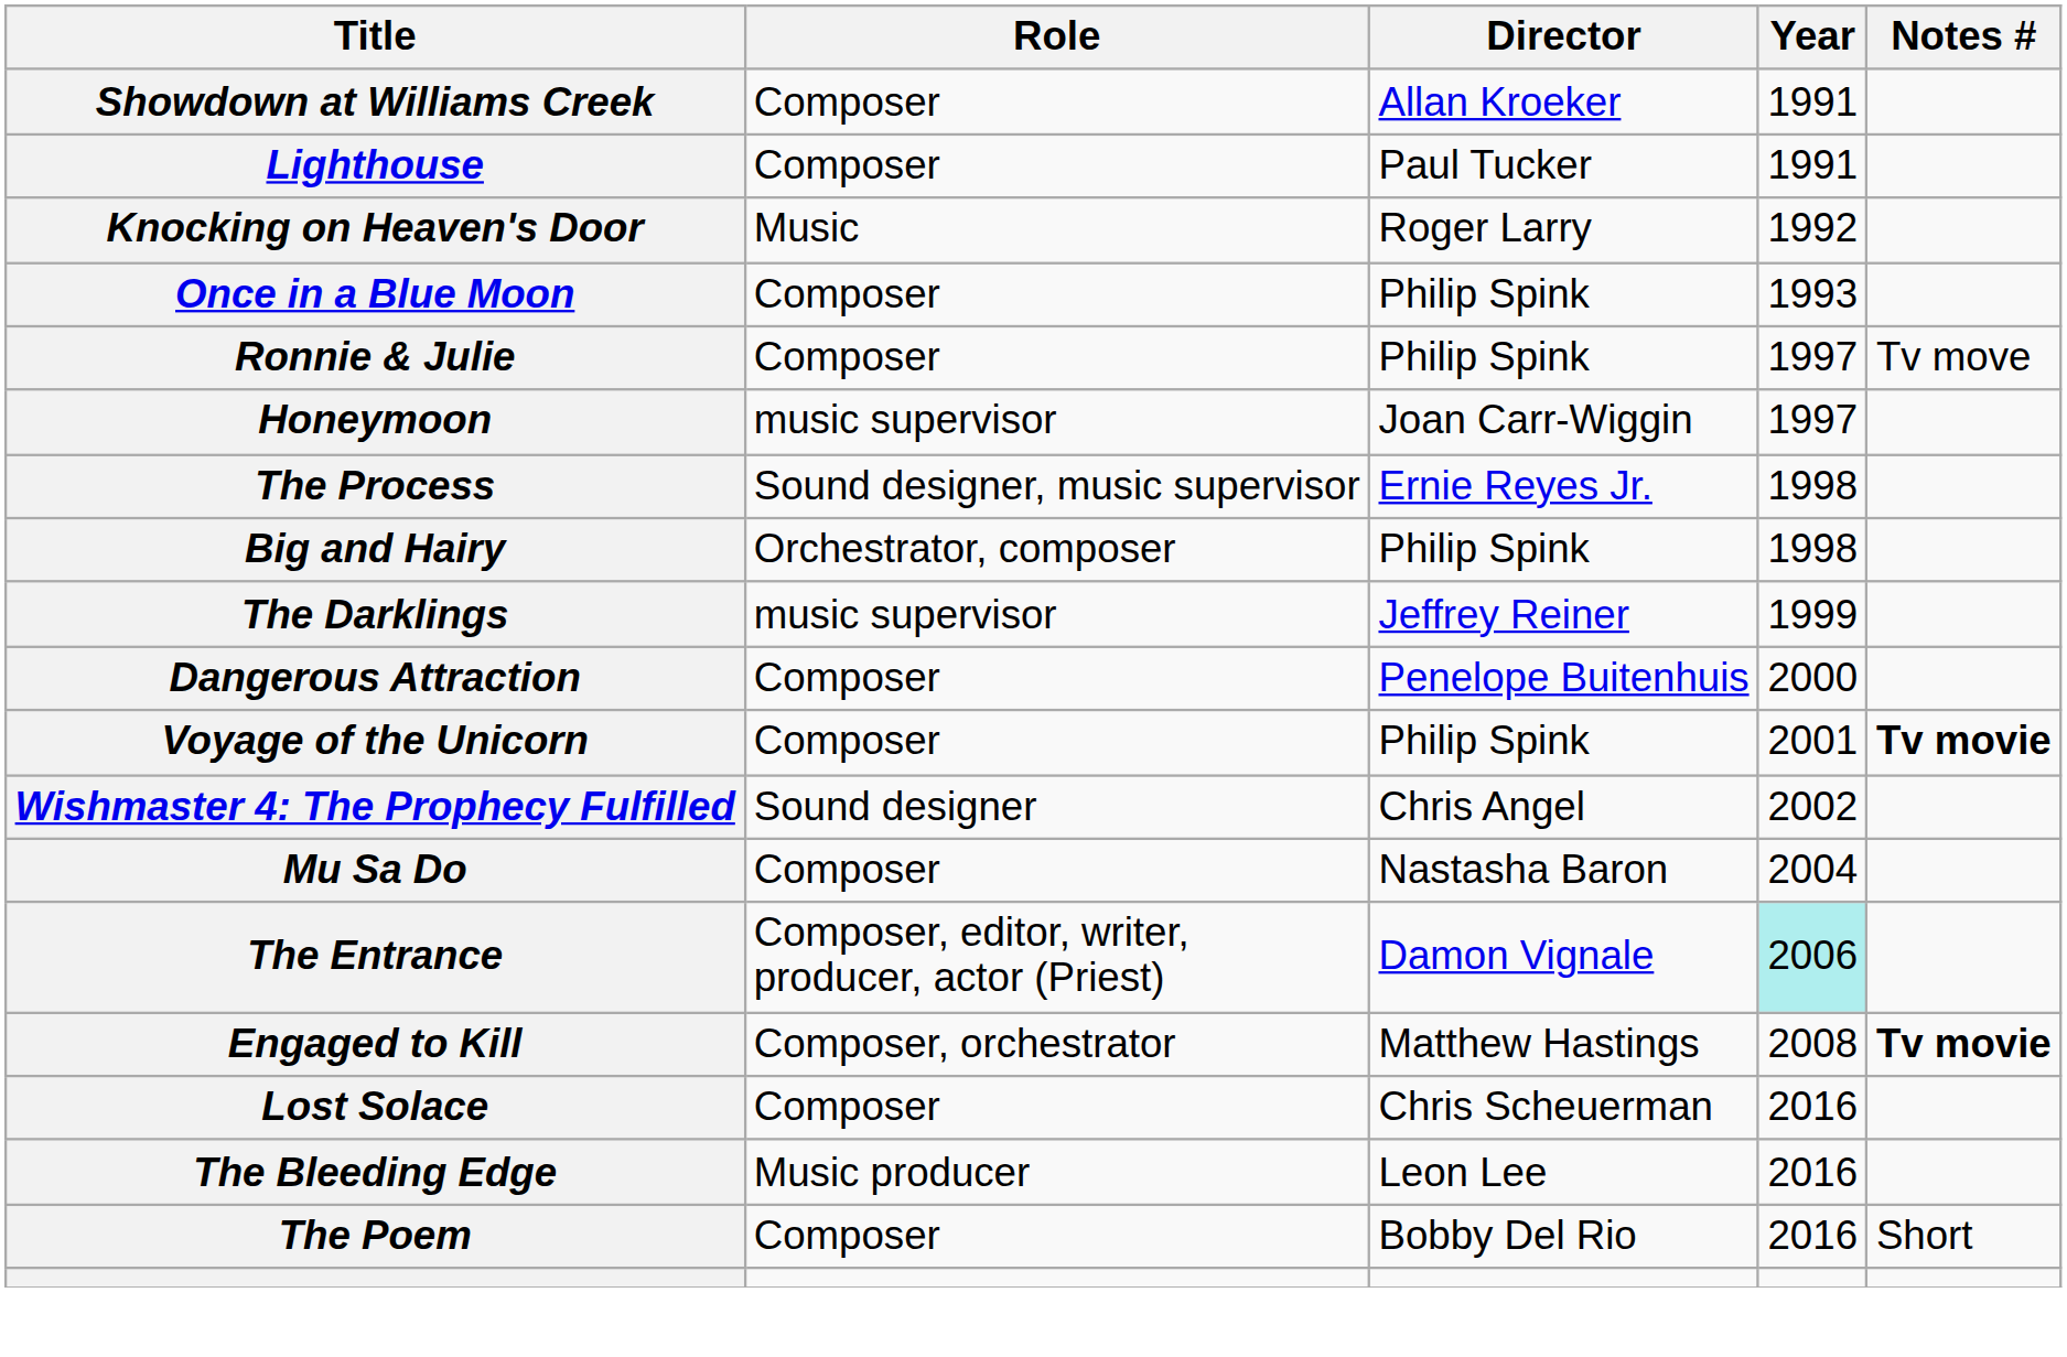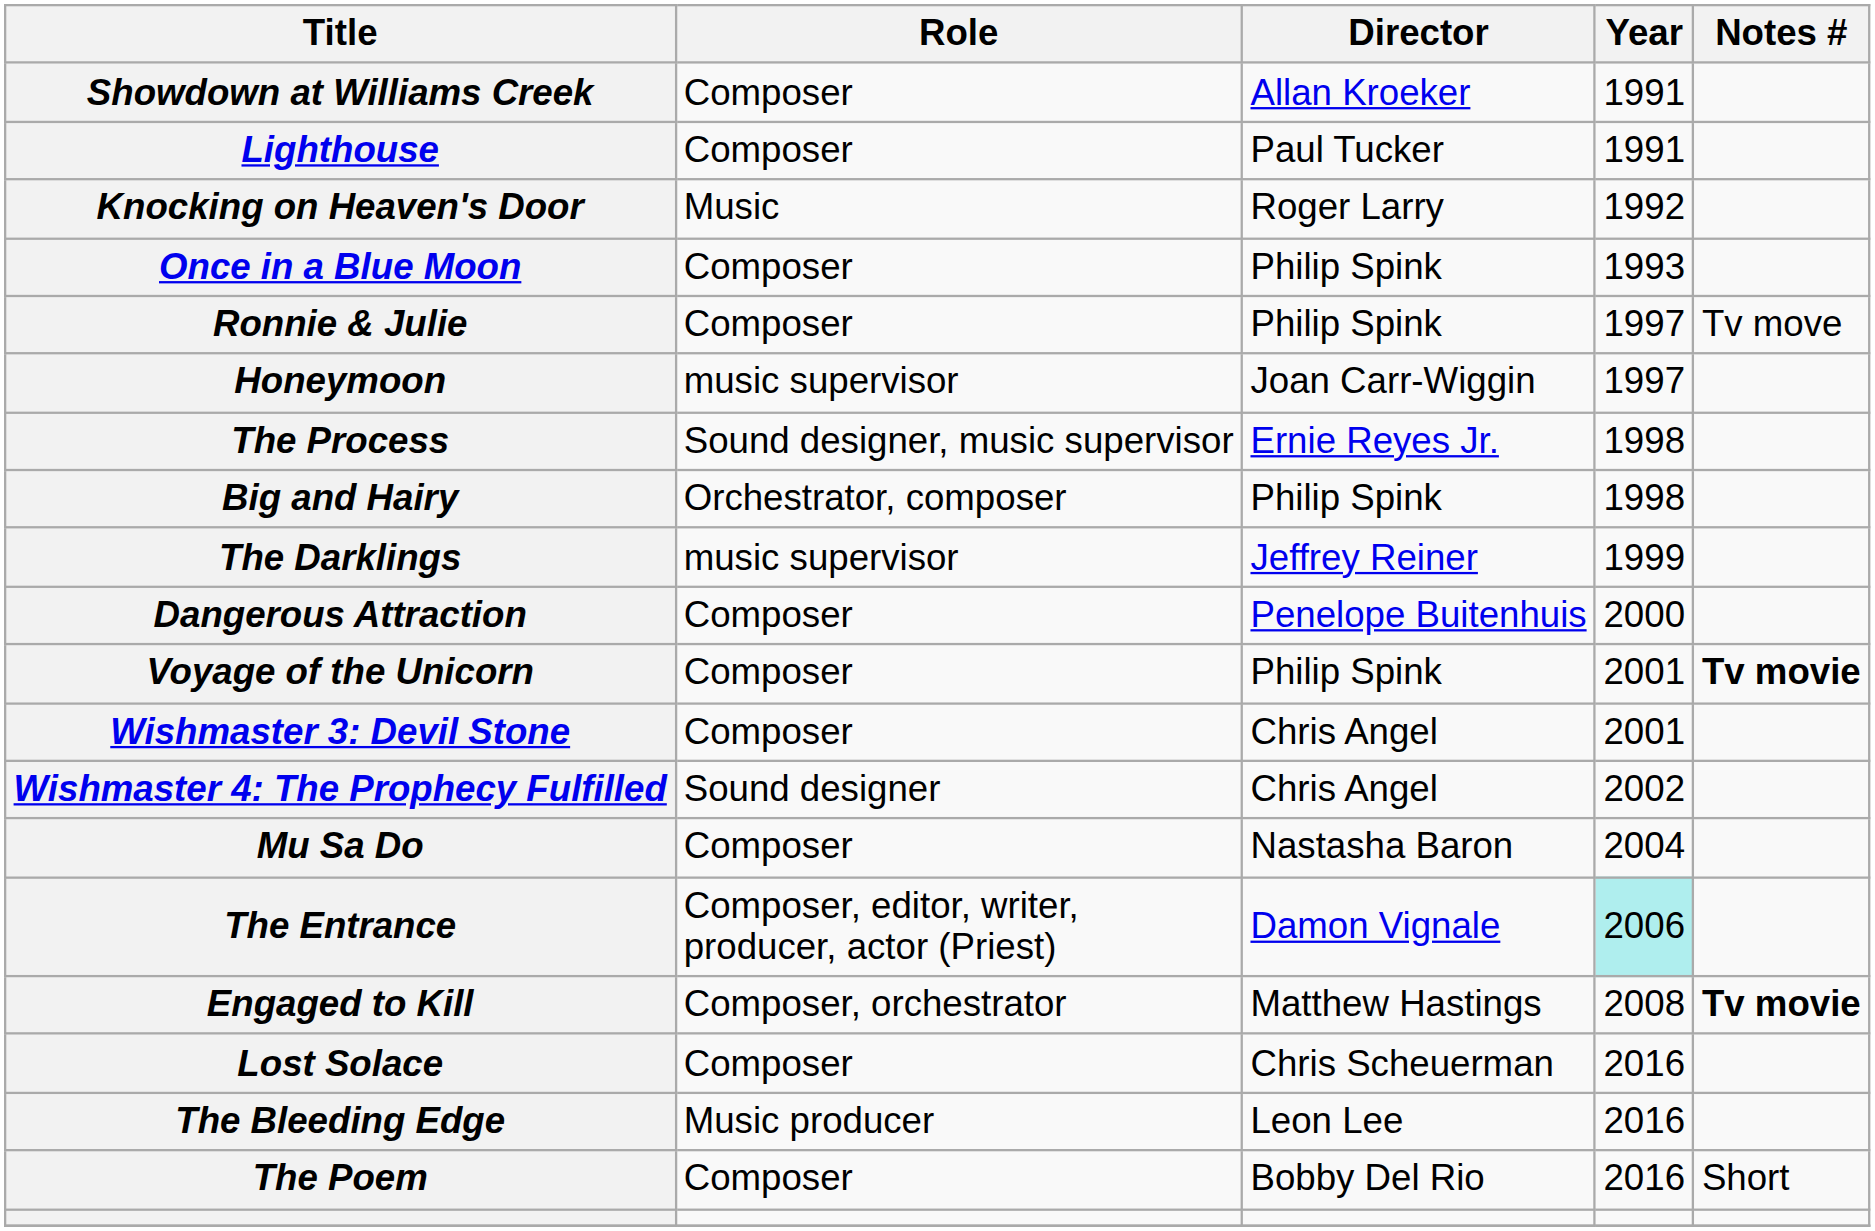 <table class="wikitable plainrowheaders sortable">
 <tr>
 <th scope="col">Title</th>
 <th scope="col">Role</th>
 <th scope="col">Director</th>
 <th scope="col">Year</th>
 <th scope="col" class="unsortable">Notes #</th>
 </tr>
 <tr>
 <th scope="row"><em>Showdown at Williams Creek</em></th>
 <td>Composer</td>
 <td><a href='#'>Allan Kroeker</a></td>
 <td>1991</td>
 <td></td>
 </tr>
 <tr>
 <th scope="row"><em><a href='#'>Lighthouse</a></em></th>
 <td>Composer</td>
 <td>Paul Tucker</td>
 <td>1991</td>
 <td></td>
 </tr>
 <tr>
 <th scope="row"><em>Knocking on Heaven's Door</em></th>
 <td>Music</td>
 <td>Roger Larry</td>
 <td>1992</td>
 <td></td>
 </tr>
 <tr>
 <th scope="row"><em><a href='#'>Once in a Blue Moon</a></em></th>
 <td>Composer</td>
 <td>Philip Spink</td>
 <td>1993</td>
 <td></td>
 </tr>
 <tr>
 <th scope="row"><em>Ronnie & Julie</em></th>
 <td>Composer</td>
 <td>Philip Spink</td>
 <td>1997</td>
 <td>Tv move</td>
 </tr>
 <tr>
 <th scope="row"><em>Honeymoon</em></th>
 <td>music supervisor</td>
 <td>Joan Carr-Wiggin</td>
 <td>1997</td>
 <td></td>
 </tr>
 <tr>
 <th scope="row"><em>The Process</em></th>
 <td>Sound designer, music supervisor</td>
 <td><a href='#'>Ernie Reyes Jr.</a></td>
 <td>1998</td>
 <td></td>
 </tr>
 <tr>
 <th scope="row"><em>Big and Hairy</em></th>
 <td>Orchestrator, composer</td>
 <td>Philip Spink</td>
 <td>1998</td>
 <td></td>
 </tr>
 <tr>
 <th scope="row"><em>The Darklings</em></th>
 <td>music supervisor</td>
 <td><a href='#'>Jeffrey Reiner</a></td>
 <td>1999</td>
 <td></td>
 </tr>
 <tr>
 <th scope="row"><em>Dangerous Attraction</em></th>
 <td>Composer</td>
 <td><a href='#'>Penelope Buitenhuis</a></td>
 <td>2000</td>
 <td></td>
 </tr>
 <tr>
 <th scope="row"><em>Voyage of the Unicorn</em></th>
 <td>Composer</td>
 <td>Philip Spink</td>
 <td>2001</td>
 <td><strong>Tv movie</strong></td>
 </tr>
 <tr>
+<th scope="row"><em><a href='#'>Wishmaster 3: Devil Stone</a></em></th>
+<td>Composer</td>
+<td>Chris Angel</td>
+<td>2001</td>
+<td></td>
+</tr>
+<tr>
 <th scope="row"><em><a href='#'>Wishmaster 4: The Prophecy Fulfilled</a></em></th>
 <td>Sound designer</td>
 <td>Chris Angel</td>
 <td>2002</td>
 <td></td>
 </tr>
 <tr>
 <th scope="row"><em>Mu Sa Do</em></th>
 <td>Composer</td>
 <td>Nastasha Baron</td>
 <td>2004</td>
 <td></td>
 </tr>
 <tr>
 <th scope="row"><em>The Entrance</em></th>
 <td>Composer, editor, writer,<br>producer, actor (Priest)</td>
 <td><a href='#'>Damon Vignale</a></td>
 <td style="background: paleturquoise;">2006</td>
 <td></td>
 </tr>
 <tr>
 <th scope="row"><em>Engaged to Kill</em></th>
 <td>Composer, orchestrator</td>
 <td>Matthew Hastings</td>
 <td>2008</td>
 <td><strong>Tv movie</strong></td>
 </tr>
 <tr>
 <th scope="row"><em>Lost Solace</em></th>
 <td>Composer</td>
 <td>Chris Scheuerman</td>
 <td>2016</td>
 <td></td>
 </tr>
 <tr>
 <th scope="row"><em>The Bleeding Edge</em></th>
 <td>Music producer</td>
 <td>Leon Lee</td>
 <td>2016</td>
 <td></td>
 </tr>
 <tr>
 <th scope="row"><em>The Poem</em></th>
 <td>Composer</td>
 <td>Bobby Del Rio</td>
 <td>2016</td>
 <td>Short</td>
 </tr>
 <tr>
 <th scope="row"></th>
 <td></td>
 <td></td>
 <td></td>
 <td></td>
 </tr>
 <tr>
 </tr>
 </table>
